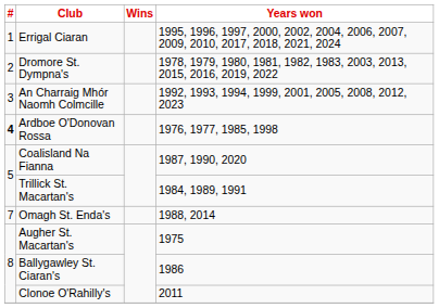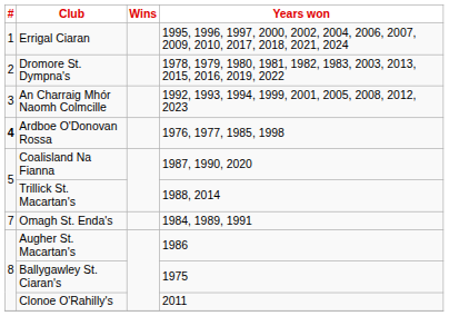 <table class="wikitable">
 <tr>
 <th style="background:white;color:#E00000">#</th>
 <th style="background:white;color:#E00000">Club</th>
 <th style="background:white;color:#E00000">Wins</th>
 <th style="background:white;color:#E00000">Years won</th>
 </tr>
 <tr>
 <td>1</td>
 <td>Errigal Ciaran</td>
 <td></td>
 <td>1995, 1996, 1997, 2000, 2002, 2004, 2006, 2007, 2009, 2010, 2017, 2018, 2021, 2024</td>
 </tr>
 <tr>
 <td>2</td>
 <td>Dromore St. Dympna's</td>
 <td></td>
 <td>1978, 1979, 1980, 1981, 1982, 1983, 2003, 2013, 2015, 2016, 2019, 2022</td>
 </tr>
 <tr>
 <td>3</td>
 <td>An Charraig Mhór <br> Naomh Colmcille</td>
 <td></td>
 <td>1992, 1993, 1994, 1999, 2001, 2005, 2008, 2012, 2023</td>
 </tr>
 <tr>
 <td><strong>4</strong></td>
 <td>Ardboe O'Donovan Rossa</td>
 <td></td>
 <td>1976, 1977, 1985, 1998</td>
 </tr>
 <tr>
 <td rowspan=2>5</td>
 <td>Coalisland Na Fianna</td>
 <td rowspan=2></td>
 <td>1987, 1990, 2020</td>
 </tr>
 <tr>
 <td>Trillick St. Macartan's</td>
-<td>1984, 1989, 1991</td>
+<td>1988, 2014</td>
 </tr>
 <tr>
 <td>7</td>
 <td>Omagh St. Enda's</td>
 <td></td>
-<td>1988, 2014</td>
+<td>1984, 1989, 1991</td>
 </tr>
 <tr>
 <td rowspan=3>8</td>
 <td>Augher St. Macartan's</td>
 <td rowspan=3></td>
-<td>1975</td>
+<td>1986</td>
 </tr>
 <tr>
 <td>Ballygawley St. Ciaran's</td>
-<td>1986</td>
+<td>1975</td>
 </tr>
 <tr>
 <td>Clonoe O'Rahilly's</td>
 <td>2011</td>
 </tr>
 <tr>
 </tr>
 </table>
